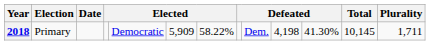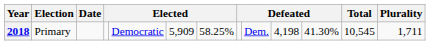 <table class="wikitable">
 <tr>
 <th>Year</th>
 <th>Election</th>
 <th>Date</th>
 <th colspan="4">Elected</th>
 <th colspan="4">Defeated</th>
 <th>Total</th>
 <th>Plurality</th>
 </tr>
 <tr>
 <th valign="top"><a href='#'>2018</a></th>
 <td valign="top">Primary</td>
 <td valign="top"></td>
 <td valign="top"></td>
 <td valign="top" ><a href='#'>Democratic</a></td>
 <td align="right" valign="top">5,909</td>
-<td align="right" valign="top">58.22%</td>
+<td align="right" valign="top">58.25%</td>
 <td valign="top"></td>
 <td valign="top" ><a href='#'>Dem.</a></td>
 <td align="right" valign="top">4,198</td>
 <td align="right" valign="top">41.30%</td>
-<td align="right" valign="top">10,145</td>
+<td align="right" valign="top">10,545</td>
 <td align="right" valign="top">1,711</td>
 </tr>
 </table>
